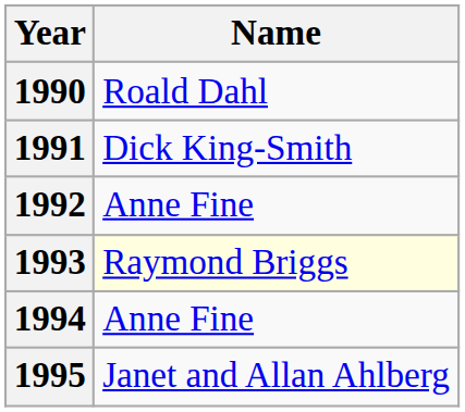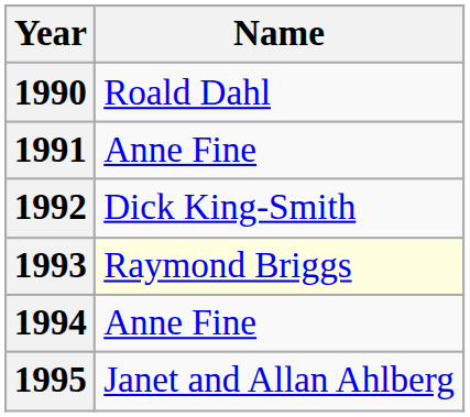 <table class="wikitable">
 <tr>
 <th>Year</th>
 <th>Name</th>
 </tr>
 <tr>
 <th>1990</th>
 <td><a href='#'>Roald Dahl</a></td>
 </tr>
 <tr>
 <th>1991</th>
-<td><a href='#'>Dick King-Smith</a></td>
+<td><a href='#'>Anne Fine</a></td>
 </tr>
 <tr>
 <th>1992</th>
-<td><a href='#'>Anne Fine</a></td>
+<td><a href='#'>Dick King-Smith</a></td>
 </tr>
 <tr>
 <th>1993</th>
 <td style="background: lightyellow;"><a href='#'>Raymond Briggs</a></td>
 </tr>
 <tr>
 <th>1994</th>
 <td><a href='#'>Anne Fine</a></td>
 </tr>
 <tr>
 <th>1995</th>
 <td><a href='#'>Janet and Allan Ahlberg</a></td>
 </tr>
 </table>
